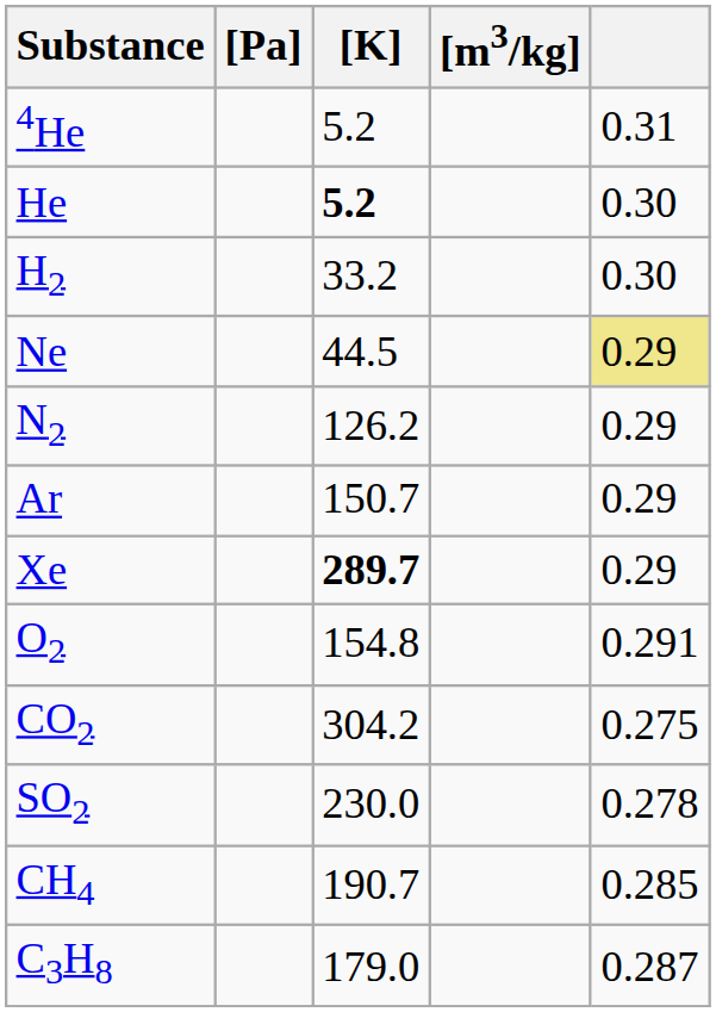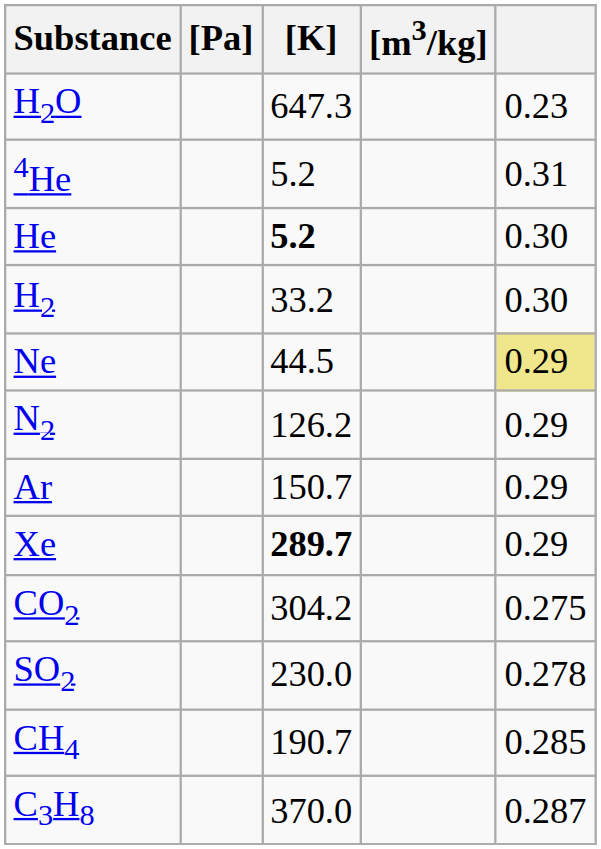 <table class="wikitable sortable" border="1">
 <tr>
 <th>Substance</th>
 <th> [Pa]</th>
 <th> [K]</th>
 <th> [m<sup>3</sup>/kg]</th>
 <th></th>
+</tr>
+<tr>
+<td><a href='#'>H<sub>2</sub>O</a></td>
+<td></td>
+<td>647.3</td>
+<td></td>
+<td>0.23</td>
 </tr>
 <tr>
 <td><a href='#'><sup>4</sup>He</a></td>
 <td></td>
 <td>5.2</td>
 <td></td>
 <td>0.31</td>
 </tr>
 <tr>
 <td><a href='#'>He</a></td>
 <td></td>
 <td><strong>5.2</strong></td>
 <td></td>
 <td>0.30</td>
 </tr>
 <tr>
 <td><a href='#'>H<sub>2</sub></a></td>
 <td></td>
 <td>33.2</td>
 <td></td>
 <td>0.30</td>
 </tr>
 <tr>
 <td><a href='#'>Ne</a></td>
 <td></td>
 <td>44.5</td>
 <td></td>
 <td style="background: khaki;">0.29</td>
 </tr>
 <tr>
 <td><a href='#'>N<sub>2</sub></a></td>
 <td></td>
 <td>126.2</td>
 <td></td>
 <td>0.29</td>
 </tr>
 <tr>
 <td><a href='#'>Ar</a></td>
 <td></td>
 <td>150.7</td>
 <td></td>
 <td>0.29</td>
 </tr>
 <tr>
 <td><a href='#'>Xe</a></td>
 <td></td>
 <td><strong>289.7</strong></td>
 <td></td>
 <td>0.29</td>
 </tr>
 <tr>
-<td><a href='#'>O<sub>2</sub></a></td>
-<td></td>
-<td>154.8</td>
-<td></td>
-<td>0.291</td>
-</tr>
-<tr>
 <td><a href='#'>CO<sub>2</sub></a></td>
 <td></td>
 <td>304.2</td>
 <td></td>
 <td>0.275</td>
 </tr>
 <tr>
 <td><a href='#'>SO<sub>2</sub></a></td>
 <td></td>
 <td>230.0</td>
 <td></td>
 <td>0.278</td>
 </tr>
 <tr>
 <td><a href='#'>CH<sub>4</sub></a></td>
 <td></td>
 <td>190.7</td>
 <td></td>
 <td>0.285</td>
 </tr>
 <tr>
 <td><a href='#'>C<sub>3</sub>H<sub>8</sub></a></td>
 <td></td>
-<td>179.0</td>
+<td>370.0</td>
 <td></td>
 <td>0.287</td>
 </tr>
 </table>
